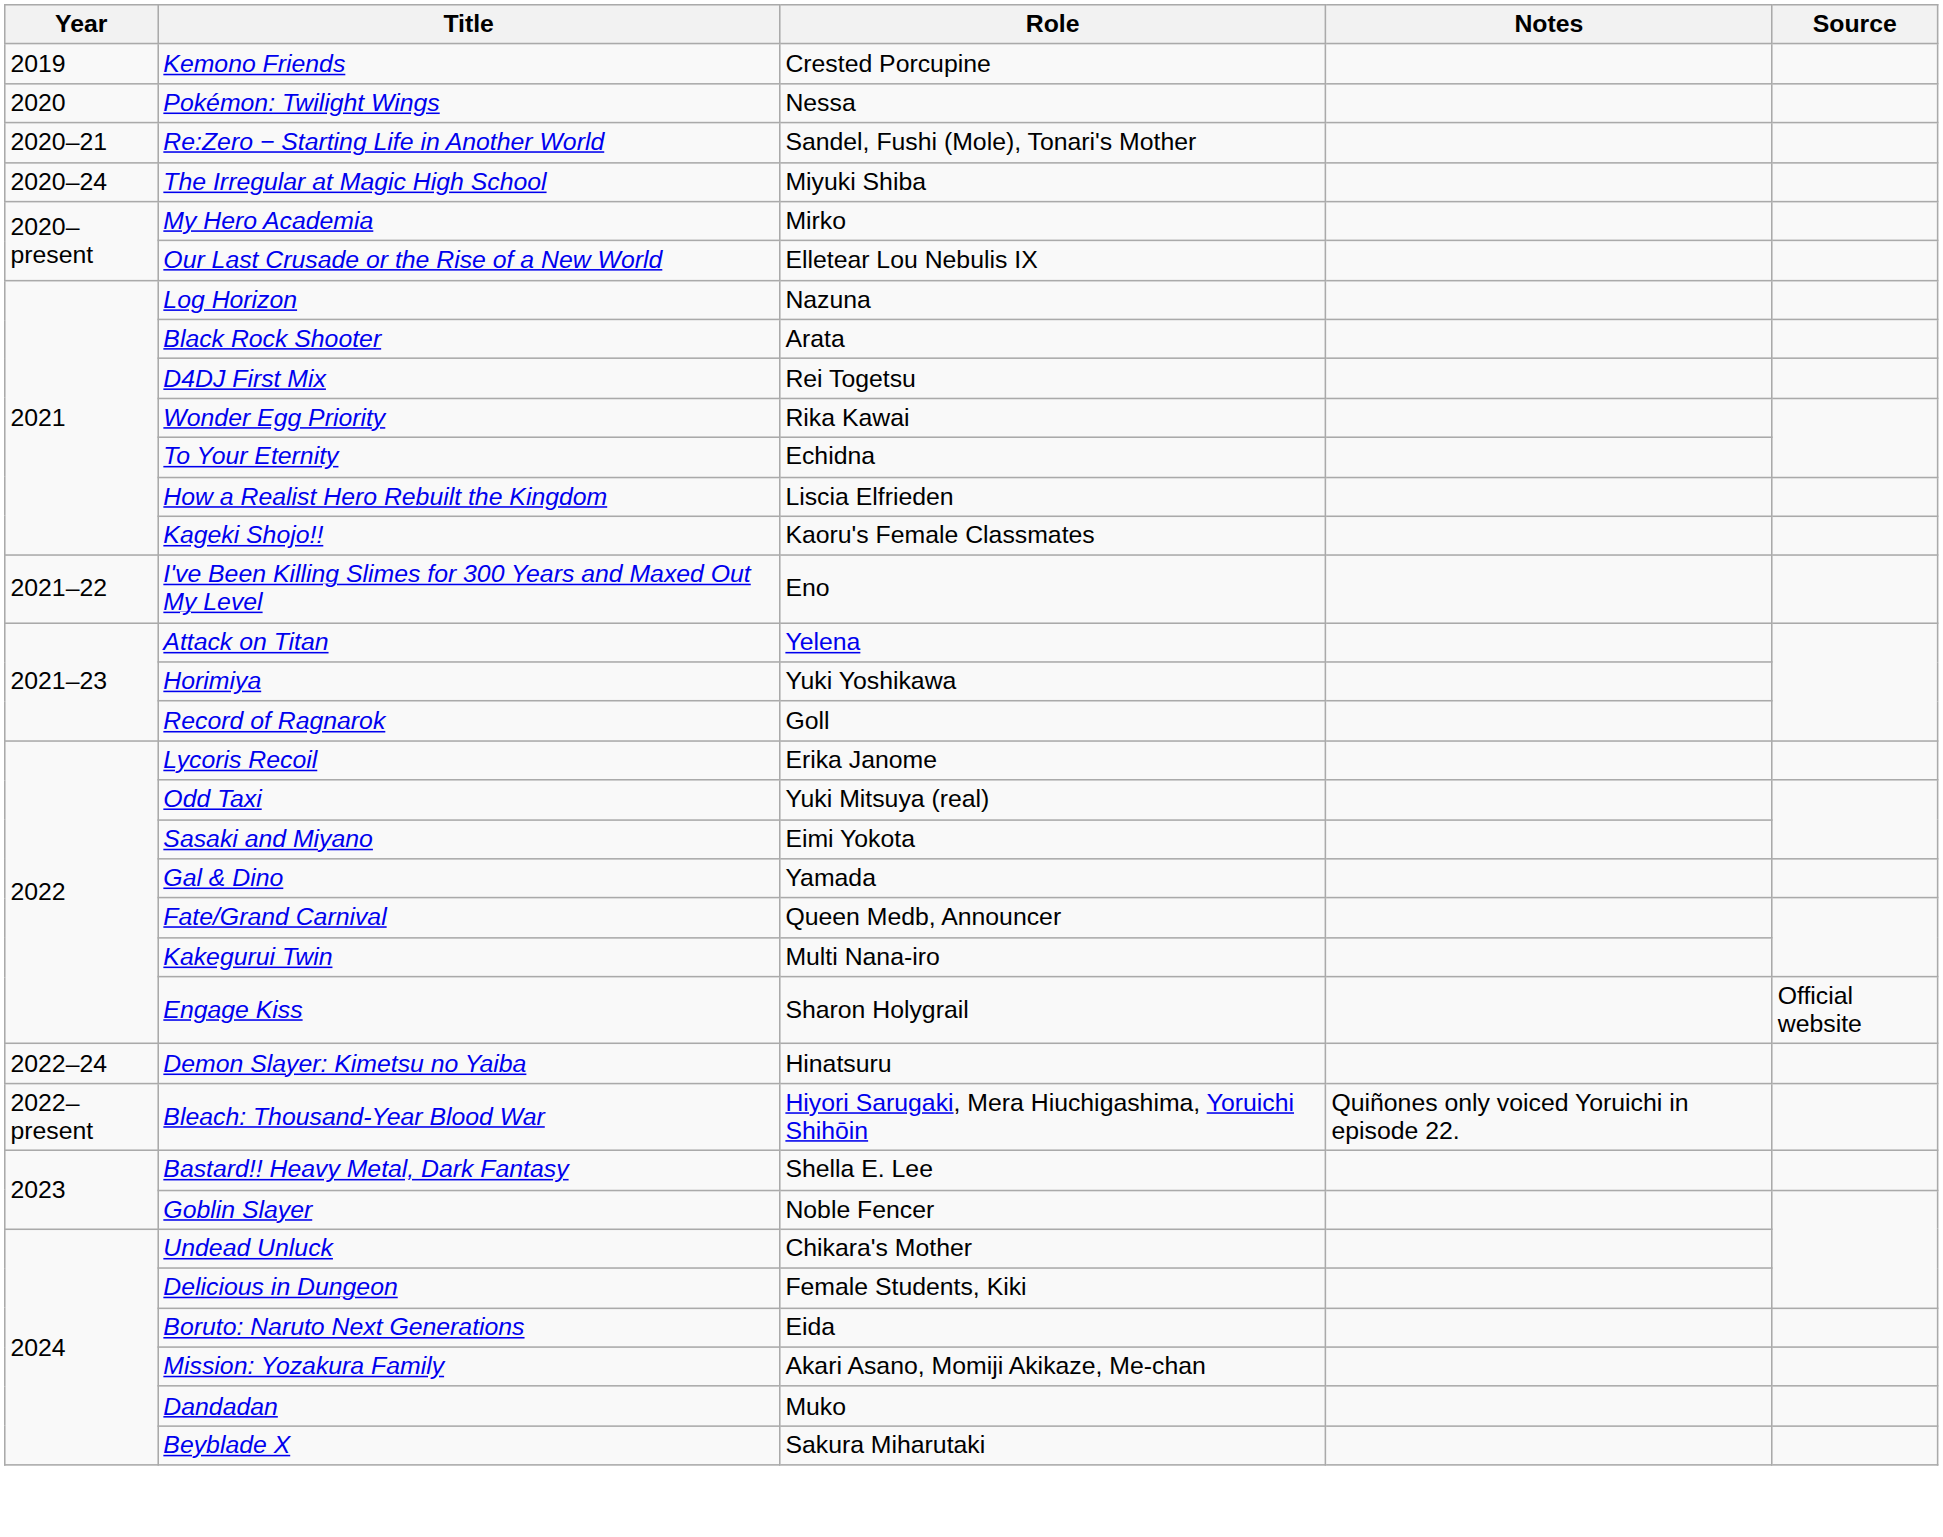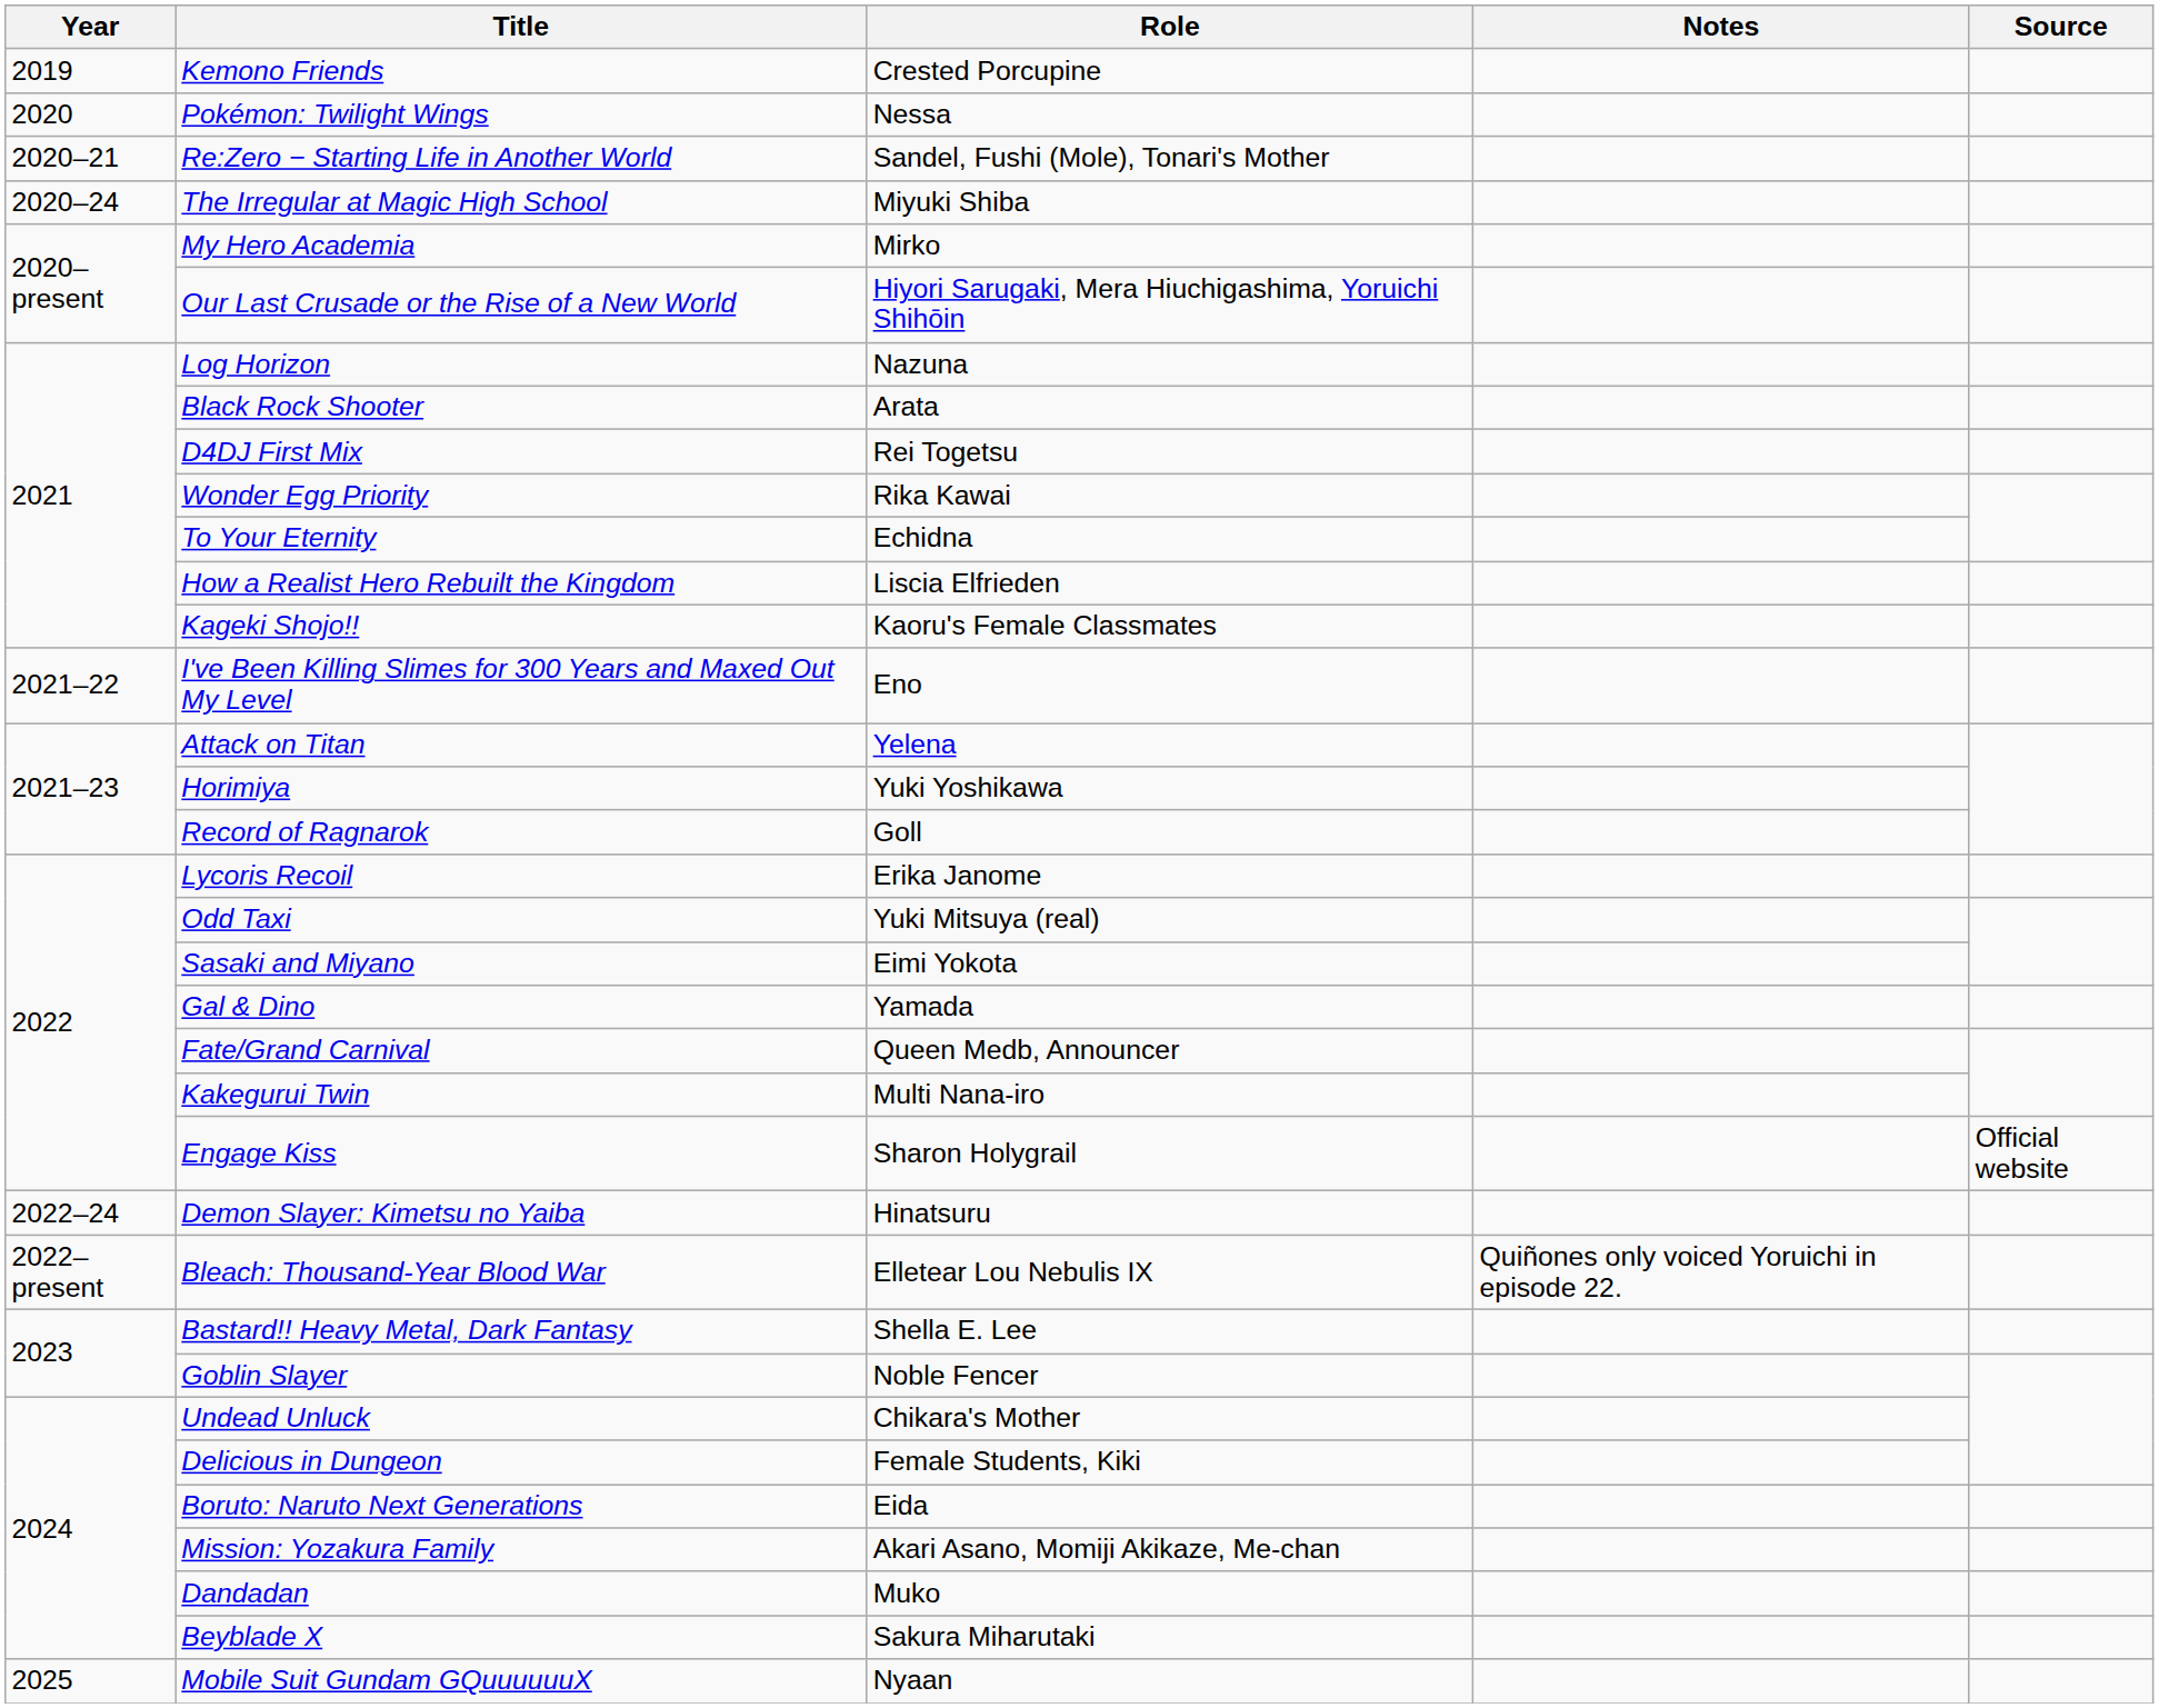 <table class="wikitable sortable plainrowheaders">
 <tr>
 <th>Year</th>
 <th>Title</th>
 <th>Role</th>
 <th class="unsortable">Notes</th>
 <th class="unsortable">Source</th>
 </tr>
 <tr>
 <td>2019</td>
 <td><em><a href='#'>Kemono Friends</a></em></td>
 <td>Crested Porcupine</td>
 <td></td>
 <td></td>
 </tr>
 <tr>
 <td>2020</td>
 <td><em><a href='#'>Pokémon: Twilight Wings</a></em></td>
 <td>Nessa</td>
 <td></td>
 <td></td>
 </tr>
 <tr>
 <td>2020–21</td>
 <td><em><a href='#'>Re:Zero − Starting Life in Another World</a></em></td>
 <td>Sandel, Fushi (Mole), Tonari's Mother</td>
 <td></td>
 <td></td>
 </tr>
 <tr>
 <td>2020–24</td>
 <td><em><a href='#'>The Irregular at Magic High School</a></em></td>
 <td>Miyuki Shiba</td>
 <td></td>
 <td></td>
 </tr>
 <tr>
 <td rowspan="2">2020–present</td>
 <td><em><a href='#'>My Hero Academia</a></em></td>
 <td>Mirko</td>
 <td></td>
 <td></td>
 </tr>
 <tr>
 <td><em><a href='#'>Our Last Crusade or the Rise of a New World</a></em></td>
-<td>Elletear Lou Nebulis IX</td>
+<td><a href='#'>Hiyori Sarugaki</a>, Mera Hiuchigashima, <a href='#'>Yoruichi Shihōin</a></td>
 <td></td>
 <td></td>
 </tr>
 <tr>
 <td rowspan="7">2021</td>
 <td><em><a href='#'>Log Horizon</a></em></td>
 <td>Nazuna</td>
 <td></td>
 <td></td>
 </tr>
 <tr>
 <td><em><a href='#'>Black Rock Shooter</a></em></td>
 <td>Arata</td>
 <td></td>
 <td></td>
 </tr>
 <tr>
 <td><em><a href='#'>D4DJ First Mix</a></em></td>
 <td>Rei Togetsu</td>
 <td></td>
 <td></td>
 </tr>
 <tr>
 <td><em><a href='#'>Wonder Egg Priority</a></em></td>
 <td>Rika Kawai</td>
 <td></td>
 <td rowspan="2"></td>
 </tr>
 <tr>
 <td><em><a href='#'>To Your Eternity</a></em></td>
 <td>Echidna</td>
 <td></td>
 </tr>
 <tr>
 <td><em><a href='#'>How a Realist Hero Rebuilt the Kingdom</a></em></td>
 <td>Liscia Elfrieden</td>
 <td></td>
 <td></td>
 </tr>
 <tr>
 <td><em><a href='#'>Kageki Shojo!!</a></em></td>
 <td>Kaoru's Female Classmates</td>
 <td></td>
 <td></td>
 </tr>
 <tr>
 <td>2021–22</td>
 <td><em><a href='#'>I've Been Killing Slimes for 300 Years and Maxed Out My Level</a></em></td>
 <td>Eno</td>
 <td></td>
 <td></td>
 </tr>
 <tr>
 <td rowspan="3">2021–23</td>
 <td><em><a href='#'>Attack on Titan</a></em></td>
 <td><a href='#'>Yelena</a></td>
 <td></td>
 <td rowspan="3"></td>
 </tr>
 <tr>
 <td><em><a href='#'>Horimiya</a></em></td>
 <td>Yuki Yoshikawa</td>
 <td></td>
 </tr>
 <tr>
 <td><em><a href='#'>Record of Ragnarok</a></em></td>
 <td>Goll</td>
 <td></td>
 </tr>
 <tr>
 <td rowspan="7">2022</td>
 <td><em><a href='#'>Lycoris Recoil</a></em></td>
 <td>Erika Janome</td>
 <td></td>
 <td></td>
 </tr>
 <tr>
 <td><em><a href='#'>Odd Taxi</a></em></td>
 <td>Yuki Mitsuya (real)</td>
 <td></td>
 <td rowspan="2"></td>
 </tr>
 <tr>
 <td><em><a href='#'>Sasaki and Miyano</a></em></td>
 <td>Eimi Yokota</td>
 <td></td>
 </tr>
 <tr>
 <td><em><a href='#'>Gal & Dino</a></em></td>
 <td>Yamada</td>
 <td></td>
 <td></td>
 </tr>
 <tr>
 <td><em><a href='#'>Fate/Grand Carnival</a></em></td>
 <td>Queen Medb, Announcer</td>
 <td></td>
 <td rowspan="2"></td>
 </tr>
 <tr>
 <td><em><a href='#'>Kakegurui Twin</a></em></td>
 <td>Multi Nana-iro</td>
 <td></td>
 </tr>
 <tr>
 <td><em><a href='#'>Engage Kiss</a></em></td>
 <td>Sharon Holygrail</td>
 <td></td>
 <td>Official website</td>
 </tr>
 <tr>
 <td>2022–24</td>
 <td><em><a href='#'>Demon Slayer: Kimetsu no Yaiba</a></em></td>
 <td>Hinatsuru</td>
 <td></td>
 <td></td>
 </tr>
 <tr>
 <td>2022–present</td>
 <td><em><a href='#'>Bleach: Thousand-Year Blood War</a></em></td>
-<td><a href='#'>Hiyori Sarugaki</a>, Mera Hiuchigashima, <a href='#'>Yoruichi Shihōin</a></td>
+<td>Elletear Lou Nebulis IX</td>
 <td>Quiñones only voiced Yoruichi in episode 22.</td>
 <td></td>
 </tr>
 <tr>
 <td rowspan="2">2023</td>
 <td><em><a href='#'>Bastard!! Heavy Metal, Dark Fantasy</a></em></td>
 <td>Shella E. Lee</td>
 <td></td>
 <td></td>
 </tr>
 <tr>
 <td><em><a href='#'>Goblin Slayer</a></em></td>
 <td>Noble Fencer</td>
 <td></td>
 <td rowspan="3"></td>
 </tr>
 <tr>
 <td rowspan="6">2024</td>
 <td><em><a href='#'>Undead Unluck</a></em></td>
 <td>Chikara's Mother</td>
 <td></td>
 </tr>
 <tr>
 <td><em><a href='#'>Delicious in Dungeon</a></em></td>
 <td>Female Students, Kiki</td>
 <td></td>
 </tr>
 <tr>
 <td><em><a href='#'>Boruto: Naruto Next Generations</a></em></td>
 <td>Eida</td>
 <td></td>
 <td></td>
 </tr>
 <tr>
 <td><em><a href='#'>Mission: Yozakura Family</a></em></td>
 <td>Akari Asano, Momiji Akikaze, Me-chan</td>
 <td></td>
 <td></td>
 </tr>
 <tr>
 <td><em><a href='#'>Dandadan</a></em></td>
 <td>Muko</td>
 <td></td>
 <td></td>
 </tr>
 <tr>
 <td><em><a href='#'>Beyblade X</a></em></td>
 <td>Sakura Miharutaki</td>
 <td></td>
 <td></td>
 </tr>
+<tr>
+<td>2025</td>
+<td><em><a href='#'>Mobile Suit Gundam GQuuuuuuX</a></em></td>
+<td>Nyaan</td>
+<td></td>
+<td></td>
+</tr>
 </table>
